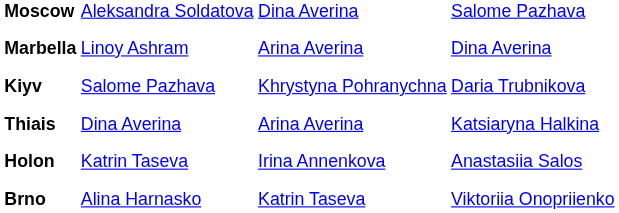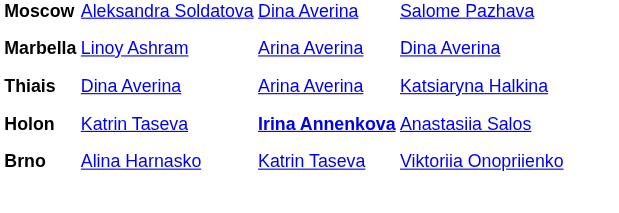 <table>
 <tr>
 <th scope=row style="text-align:left">Moscow</th>
 <td style="height:30px;"> <a href='#'>Aleksandra Soldatova</a></td>
 <td style="height:30px;"> <a href='#'>Dina Averina</a></td>
 <td style="height:30px;"> <a href='#'>Salome Pazhava</a></td>
 </tr>
 <tr>
 <th scope=row style="text-align:left">Marbella</th>
 <td style="height:30px;"> <a href='#'>Linoy Ashram</a></td>
 <td style="height:30px;"> <a href='#'>Arina Averina</a></td>
 <td style="height:30px;"> <a href='#'>Dina Averina</a></td>
 </tr>
 <tr>
-<th scope=row style="text-align:left">Kiyv</th>
-<td style="height:30px;"> <a href='#'>Salome Pazhava</a></td>
-<td style="height:30px;"> <a href='#'>Khrystyna Pohranychna</a></td>
-<td style="height:30px;"> <a href='#'>Daria Trubnikova</a></td>
-</tr>
-<tr>
 <th scope=row style="text-align:left">Thiais</th>
 <td style="height:30px;"> <a href='#'>Dina Averina</a></td>
 <td style="height:30px;"> <a href='#'>Arina Averina</a></td>
 <td style="height:30px;"> <a href='#'>Katsiaryna Halkina</a></td>
 </tr>
 <tr>
 <th scope=row style="text-align:left">Holon</th>
 <td style="height:30px;"> <a href='#'>Katrin Taseva</a></td>
-<td style="height:30px;"> <a href='#'>Irina Annenkova</a></td>
+<td style="height:30px;"><strong> <a href='#'>Irina Annenkova</a></strong></td>
 <td style="height:30px;"> <a href='#'>Anastasiia Salos</a></td>
 </tr>
 <tr>
 <th scope=row style="text-align:left">Brno</th>
 <td style="height:30px;"> <a href='#'>Alina Harnasko</a></td>
 <td style="height:30px;"> <a href='#'>Katrin Taseva</a></td>
 <td style="height:30px;"> <a href='#'>Viktoriia Onopriienko</a></td>
 </tr>
 <tr>
 </tr>
 </table>
